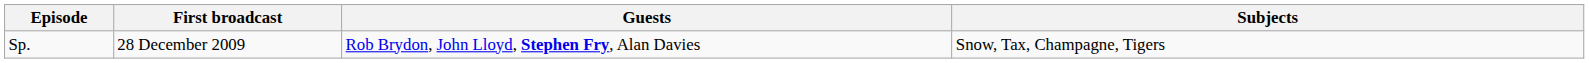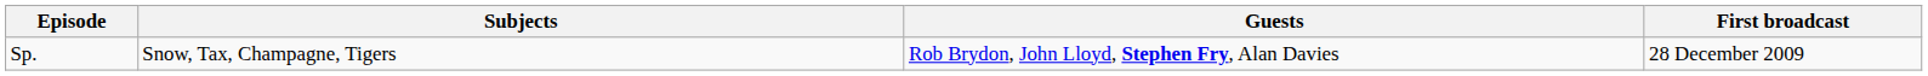 <table class="wikitable" style="width:95%;">
 <tr>
 <th>Episode</th>
+<th style="width:40%;">Subjects</th>
+<th>Guests</th>
 <th>First broadcast</th>
-<th>Guests</th>
-<th style="width:40%;">Subjects</th>
 </tr>
 <tr>
 <td>Sp.</td>
+<td>Snow, Tax, Champagne, Tigers</td>
+<td><a href='#'>Rob Brydon</a>, <a href='#'>John Lloyd</a>, <strong><a href='#'>Stephen Fry</a></strong>, Alan Davies</td>
 <td>28 December 2009</td>
-<td><a href='#'>Rob Brydon</a>, <a href='#'>John Lloyd</a>, <strong><a href='#'>Stephen Fry</a></strong>, Alan Davies</td>
-<td>Snow, Tax, Champagne, Tigers</td>
 </tr>
 </table>
